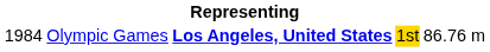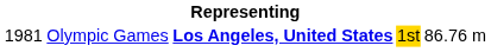 <table>
 <tr>
 <th colspan="5">Representing </th>
 </tr>
 <tr>
-<td>1984</td>
+<td>1981</td>
 <td><a href='#'>Olympic Games</a></td>
 <td><strong><a href='#'>Los Angeles, United States</a></strong></td>
 <td bgcolor="gold">1st</td>
 <td>86.76 m</td>
 </tr>
 </table>
